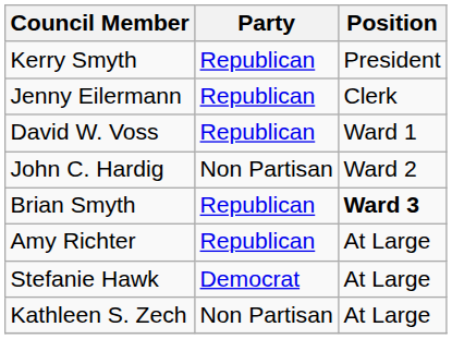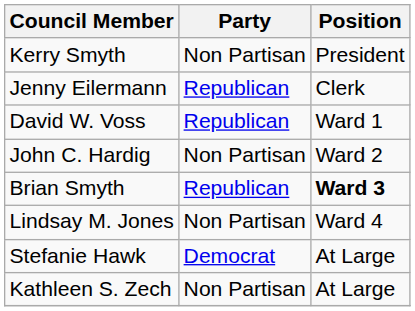 <table class="wikitable sortable">
 <tr>
 <th>Council Member</th>
 <th>Party</th>
 <th>Position</th>
 </tr>
 <tr>
 <td>Kerry Smyth</td>
-<td><a href='#'>Republican</a></td>
+<td>Non Partisan</td>
 <td>President</td>
 </tr>
 <tr>
 <td>Jenny Eilermann</td>
 <td><a href='#'>Republican</a></td>
 <td>Clerk</td>
 </tr>
 <tr>
 <td>David W. Voss</td>
 <td><a href='#'>Republican</a></td>
 <td>Ward 1</td>
 </tr>
 <tr>
 <td>John C. Hardig</td>
 <td>Non Partisan</td>
 <td>Ward 2</td>
 </tr>
 <tr>
 <td>Brian Smyth</td>
 <td><a href='#'>Republican</a></td>
 <td><strong>Ward 3</strong></td>
 </tr>
 <tr>
-<td>Amy Richter</td>
-<td><a href='#'>Republican</a></td>
-<td>At Large</td>
+<td>Lindsay M. Jones</td>
+<td>Non Partisan</td>
+<td>Ward 4</td>
 </tr>
 <tr>
 <td>Stefanie Hawk</td>
 <td><a href='#'>Democrat</a></td>
 <td>At Large</td>
 </tr>
 <tr>
 <td>Kathleen S. Zech</td>
 <td>Non Partisan</td>
 <td>At Large</td>
 </tr>
 <tr>
 </tr>
 </table>
